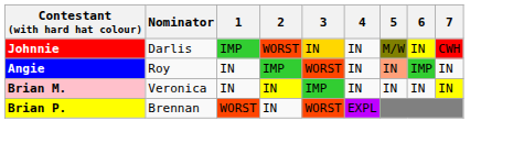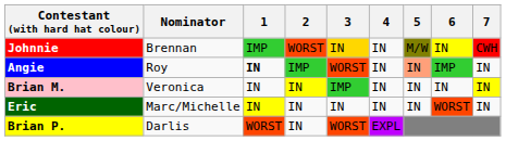 <table class="wikitable">
 <tr>
 <th>Contestant<br><small>(with hard hat colour)</small></th>
 <th>Nominator</th>
 <th>1</th>
 <th>2</th>
 <th>3</th>
 <th>4</th>
 <th>5</th>
 <th>6</th>
 <th>7</th>
 </tr>
 <tr>
 <td style="background-color:red; color:white"><strong>Johnnie</strong></td>
-<td>Darlis</td>
+<td>Brennan</td>
 <td style="background-color:limegreen">IMP</td>
 <td style="background-color:orangered">WORST</td>
 <td style="background: gold;">IN</td>
 <td>IN</td>
 <td style="background-color:olive">M/W</td>
 <td style="background-color:yellow">IN</td>
 <td style="background-color:red">CWH</td>
 </tr>
 <tr>
 <td style="background-color:blue; color:white"><strong>Angie</strong></td>
 <td>Roy</td>
-<td>IN</td>
+<td><strong>IN</strong></td>
 <td style="background-color:limegreen">IMP</td>
 <td style="background-color:orangered">WORST</td>
 <td>IN</td>
 <td style="background: lightsalmon;">IN</td>
 <td style="background-color:limegreen">IMP</td>
 <td>IN</td>
 </tr>
 <tr>
 <td style="background-color:pink"><strong>Brian M.</strong></td>
 <td>Veronica</td>
 <td>IN</td>
 <td style="background-color:yellow">IN</td>
 <td style="background-color:limegreen">IMP</td>
 <td>IN</td>
 <td>IN</td>
 <td>IN</td>
 <td style="background-color:yellow">IN</td>
 </tr>
 <tr>
+<td style="background-color:darkgreen; color:white"><strong>Eric</strong></td>
+<td>Marc/Michelle</td>
+<td style="background-color:yellow">IN</td>
+<td>IN</td>
+<td>IN</td>
+<td>IN</td>
+<td>IN</td>
+<td style="background-color:orangered">WORST</td>
+<td>IN</td>
+</tr>
+<tr>
 <td style="background-color:yellow"><strong>Brian P.</strong></td>
-<td>Brennan</td>
+<td>Darlis</td>
 <td style="background-color:orangered">WORST</td>
 <td>IN</td>
 <td style="background-color:orangered">WORST</td>
 <td style="background-color:#BF00FF">EXPL</td>
 <td colspan="3" style="background-color:gray"></td>
 </tr>
 </table>
